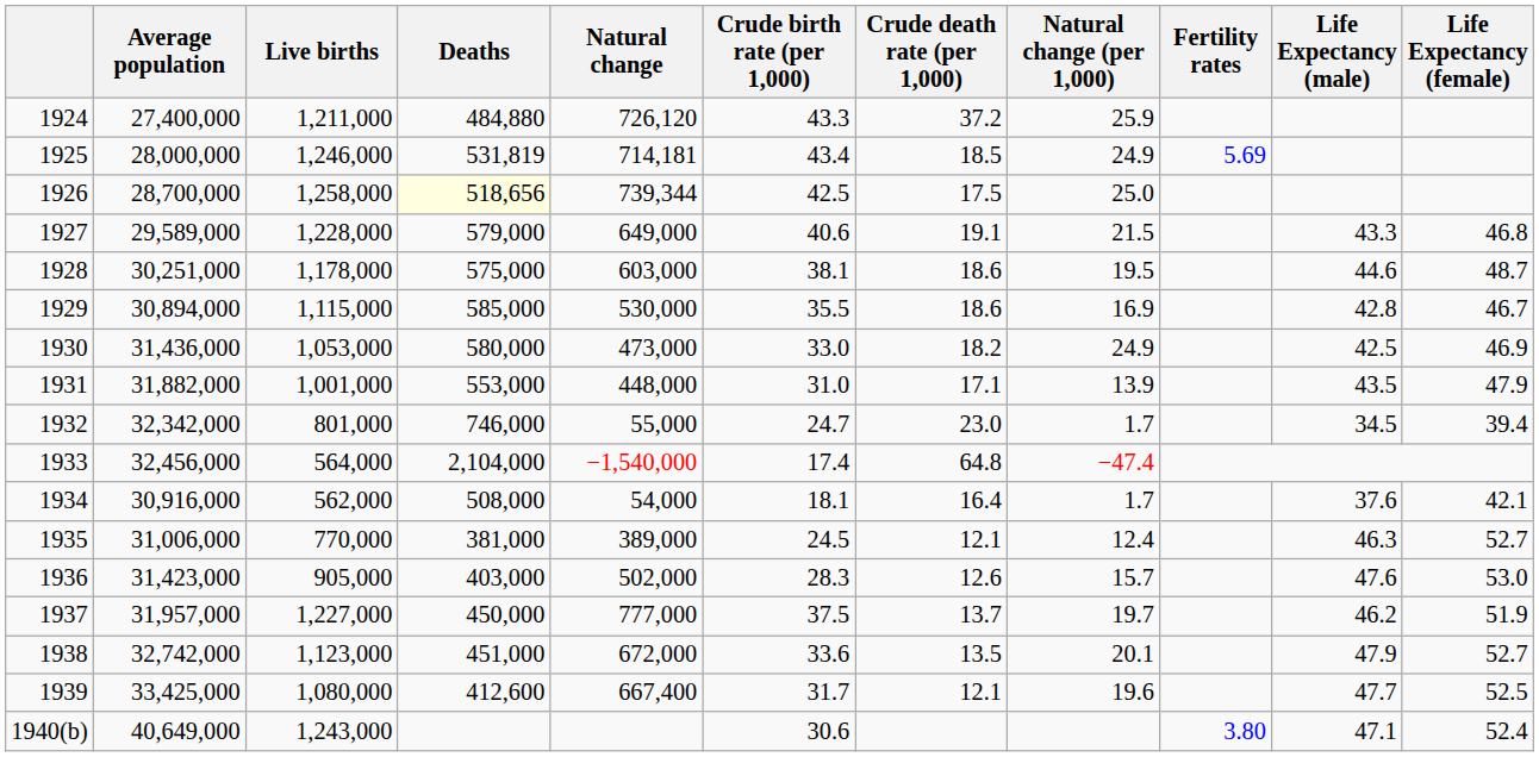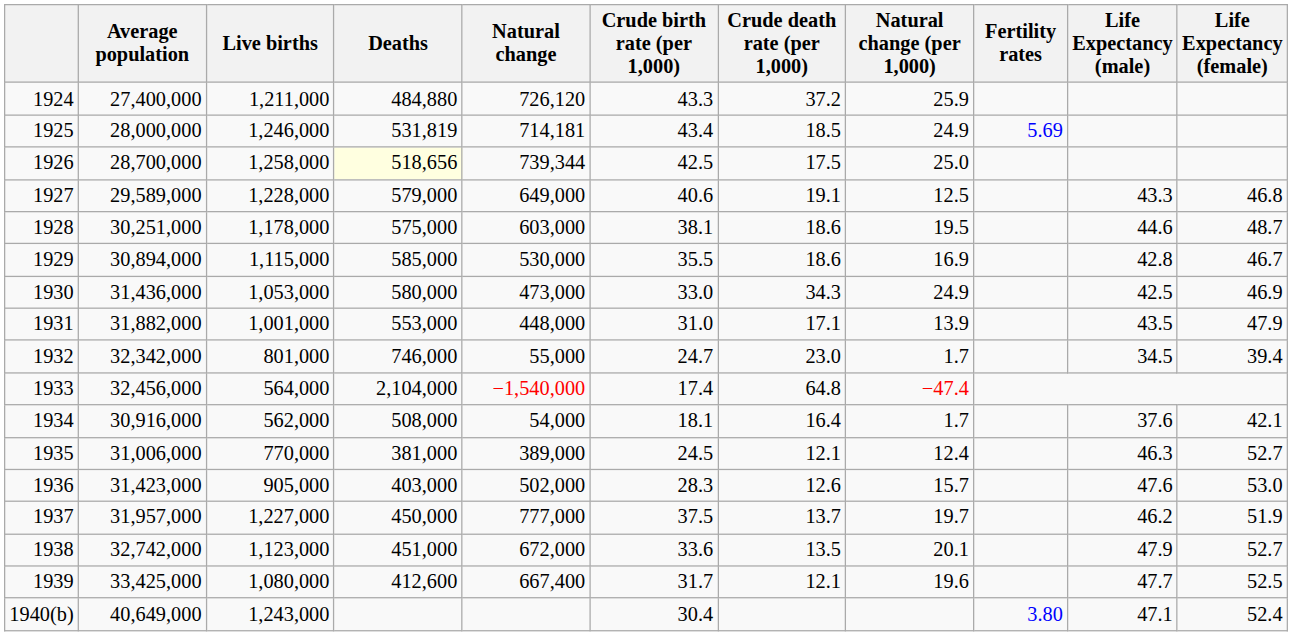 <table class="wikitable sortable"  style="text-align: right;">
 <tr>
 <th></th>
 <th style="width:70pt;">Average population</th>
 <th style="width:70pt;">Live births</th>
 <th style="width:70pt;">Deaths</th>
 <th style="width:70pt;">Natural change</th>
 <th style="width:70pt;">Crude birth rate (per 1,000)</th>
 <th style="width:70pt;">Crude death rate (per 1,000)</th>
 <th style="width:70pt;">Natural change (per 1,000)</th>
 <th style="width:50pt;">Fertility rates</th>
 <th style="width:50pt;">Life Expectancy (male)</th>
 <th style="width:50pt;">Life Expectancy (female)</th>
 </tr>
 <tr>
 <td>1924</td>
 <td>27,400,000</td>
 <td>1,211,000</td>
 <td>484,880</td>
 <td>726,120</td>
 <td>43.3</td>
 <td>37.2</td>
 <td>25.9</td>
 <td></td>
 <td></td>
 <td></td>
 </tr>
 <tr>
 <td>1925</td>
 <td>28,000,000</td>
 <td>1,246,000</td>
 <td>531,819</td>
 <td>714,181</td>
 <td>43.4</td>
 <td>18.5</td>
 <td>24.9</td>
 <td style="color:blue;">5.69</td>
 <td></td>
 <td></td>
 </tr>
 <tr>
 <td>1926</td>
 <td>28,700,000</td>
 <td>1,258,000</td>
 <td style="background: lightyellow;">518,656</td>
 <td>739,344</td>
 <td>42.5</td>
 <td>17.5</td>
 <td>25.0</td>
 <td></td>
 <td></td>
 <td></td>
 </tr>
 <tr>
 <td>1927</td>
 <td>29,589,000</td>
 <td>1,228,000</td>
 <td>579,000</td>
 <td>649,000</td>
 <td>40.6</td>
 <td>19.1</td>
-<td>21.5</td>
+<td>12.5</td>
 <td></td>
 <td>43.3</td>
 <td>46.8</td>
 </tr>
 <tr>
 <td>1928</td>
 <td>30,251,000</td>
 <td>1,178,000</td>
 <td>575,000</td>
 <td>603,000</td>
 <td>38.1</td>
 <td>18.6</td>
 <td>19.5</td>
 <td></td>
 <td>44.6</td>
 <td>48.7</td>
 </tr>
 <tr>
 <td>1929</td>
 <td>30,894,000</td>
 <td>1,115,000</td>
 <td>585,000</td>
 <td>530,000</td>
 <td>35.5</td>
 <td>18.6</td>
 <td>16.9</td>
 <td></td>
 <td>42.8</td>
 <td>46.7</td>
 </tr>
 <tr>
 <td>1930</td>
 <td>31,436,000</td>
 <td>1,053,000</td>
 <td>580,000</td>
 <td>473,000</td>
 <td>33.0</td>
-<td>18.2</td>
+<td>34.3</td>
 <td>24.9</td>
 <td></td>
 <td>42.5</td>
 <td>46.9</td>
 </tr>
 <tr>
 <td>1931</td>
 <td>31,882,000</td>
 <td>1,001,000</td>
 <td>553,000</td>
 <td>448,000</td>
 <td>31.0</td>
 <td>17.1</td>
 <td>13.9</td>
 <td></td>
 <td>43.5</td>
 <td>47.9</td>
 </tr>
 <tr>
 <td>1932</td>
 <td>32,342,000</td>
 <td>801,000</td>
 <td>746,000</td>
 <td>55,000</td>
 <td>24.7</td>
 <td>23.0</td>
 <td>1.7</td>
 <td></td>
 <td>34.5</td>
 <td>39.4</td>
 </tr>
 <tr>
 <td>1933</td>
 <td>32,456,000</td>
 <td>564,000</td>
 <td>2,104,000</td>
 <td style="color:red;">−1,540,000</td>
 <td>17.4</td>
 <td>64.8</td>
 <td style="color:red;">−47.4</td>
 </tr>
 <tr>
 <td>1934</td>
 <td>30,916,000</td>
 <td>562,000</td>
 <td>508,000</td>
 <td>54,000</td>
 <td>18.1</td>
 <td>16.4</td>
 <td>1.7</td>
 <td></td>
 <td>37.6</td>
 <td>42.1</td>
 </tr>
 <tr>
 <td>1935</td>
 <td>31,006,000</td>
 <td>770,000</td>
 <td>381,000</td>
 <td>389,000</td>
 <td>24.5</td>
 <td>12.1</td>
 <td>12.4</td>
 <td></td>
 <td>46.3</td>
 <td>52.7</td>
 </tr>
 <tr>
 <td>1936</td>
 <td>31,423,000</td>
 <td>905,000</td>
 <td>403,000</td>
 <td>502,000</td>
 <td>28.3</td>
 <td>12.6</td>
 <td>15.7</td>
 <td></td>
 <td>47.6</td>
 <td>53.0</td>
 </tr>
 <tr>
 <td>1937</td>
 <td>31,957,000</td>
 <td>1,227,000</td>
 <td>450,000</td>
 <td>777,000</td>
 <td>37.5</td>
 <td>13.7</td>
 <td>19.7</td>
 <td></td>
 <td>46.2</td>
 <td>51.9</td>
 </tr>
 <tr>
 <td>1938</td>
 <td>32,742,000</td>
 <td>1,123,000</td>
 <td>451,000</td>
 <td>672,000</td>
 <td>33.6</td>
 <td>13.5</td>
 <td>20.1</td>
 <td></td>
 <td>47.9</td>
 <td>52.7</td>
 </tr>
 <tr>
 <td>1939</td>
 <td>33,425,000</td>
 <td>1,080,000</td>
 <td>412,600</td>
 <td>667,400</td>
 <td>31.7</td>
 <td>12.1</td>
 <td>19.6</td>
 <td></td>
 <td>47.7</td>
 <td>52.5</td>
 </tr>
 <tr>
 <td style="text-align: left;">1940(b)</td>
 <td>40,649,000</td>
 <td>1,243,000</td>
 <td></td>
 <td></td>
-<td>30.6</td>
+<td>30.4</td>
 <td></td>
 <td></td>
 <td style="color:blue;">3.80</td>
 <td>47.1</td>
 <td>52.4</td>
 </tr>
 </table>
